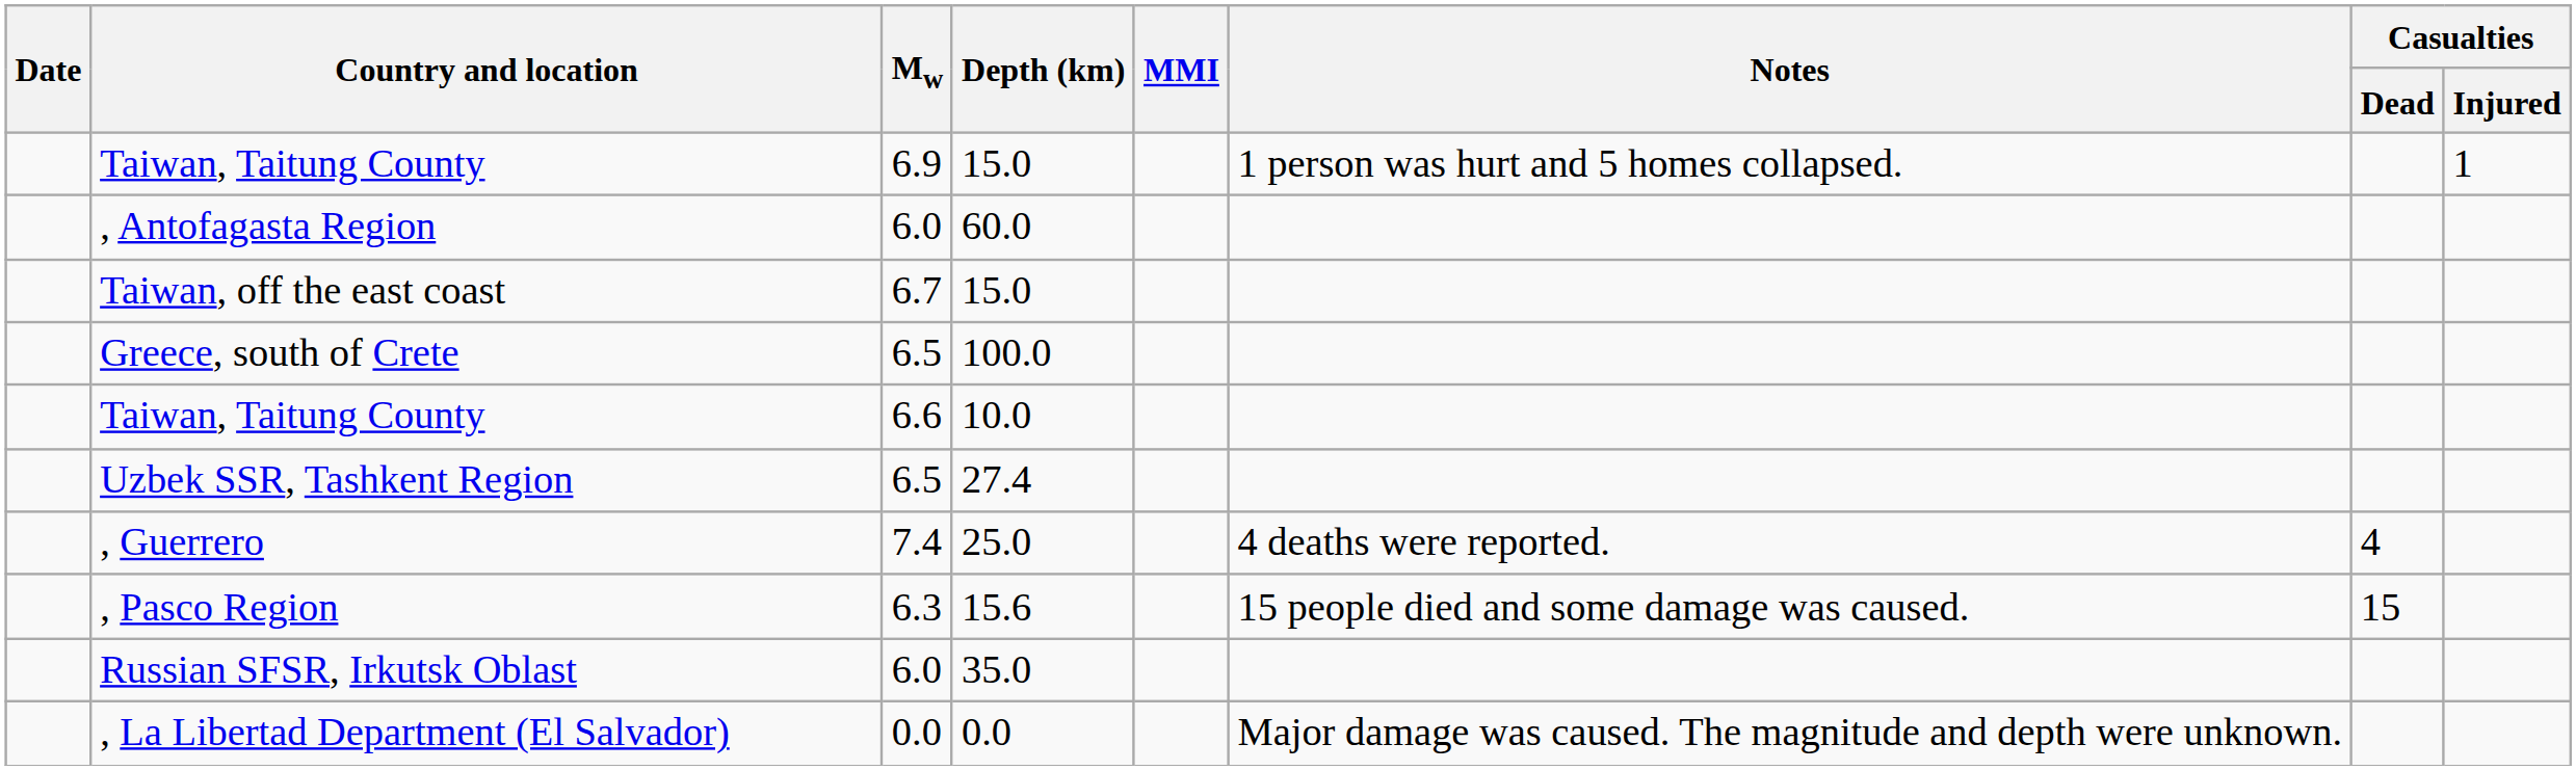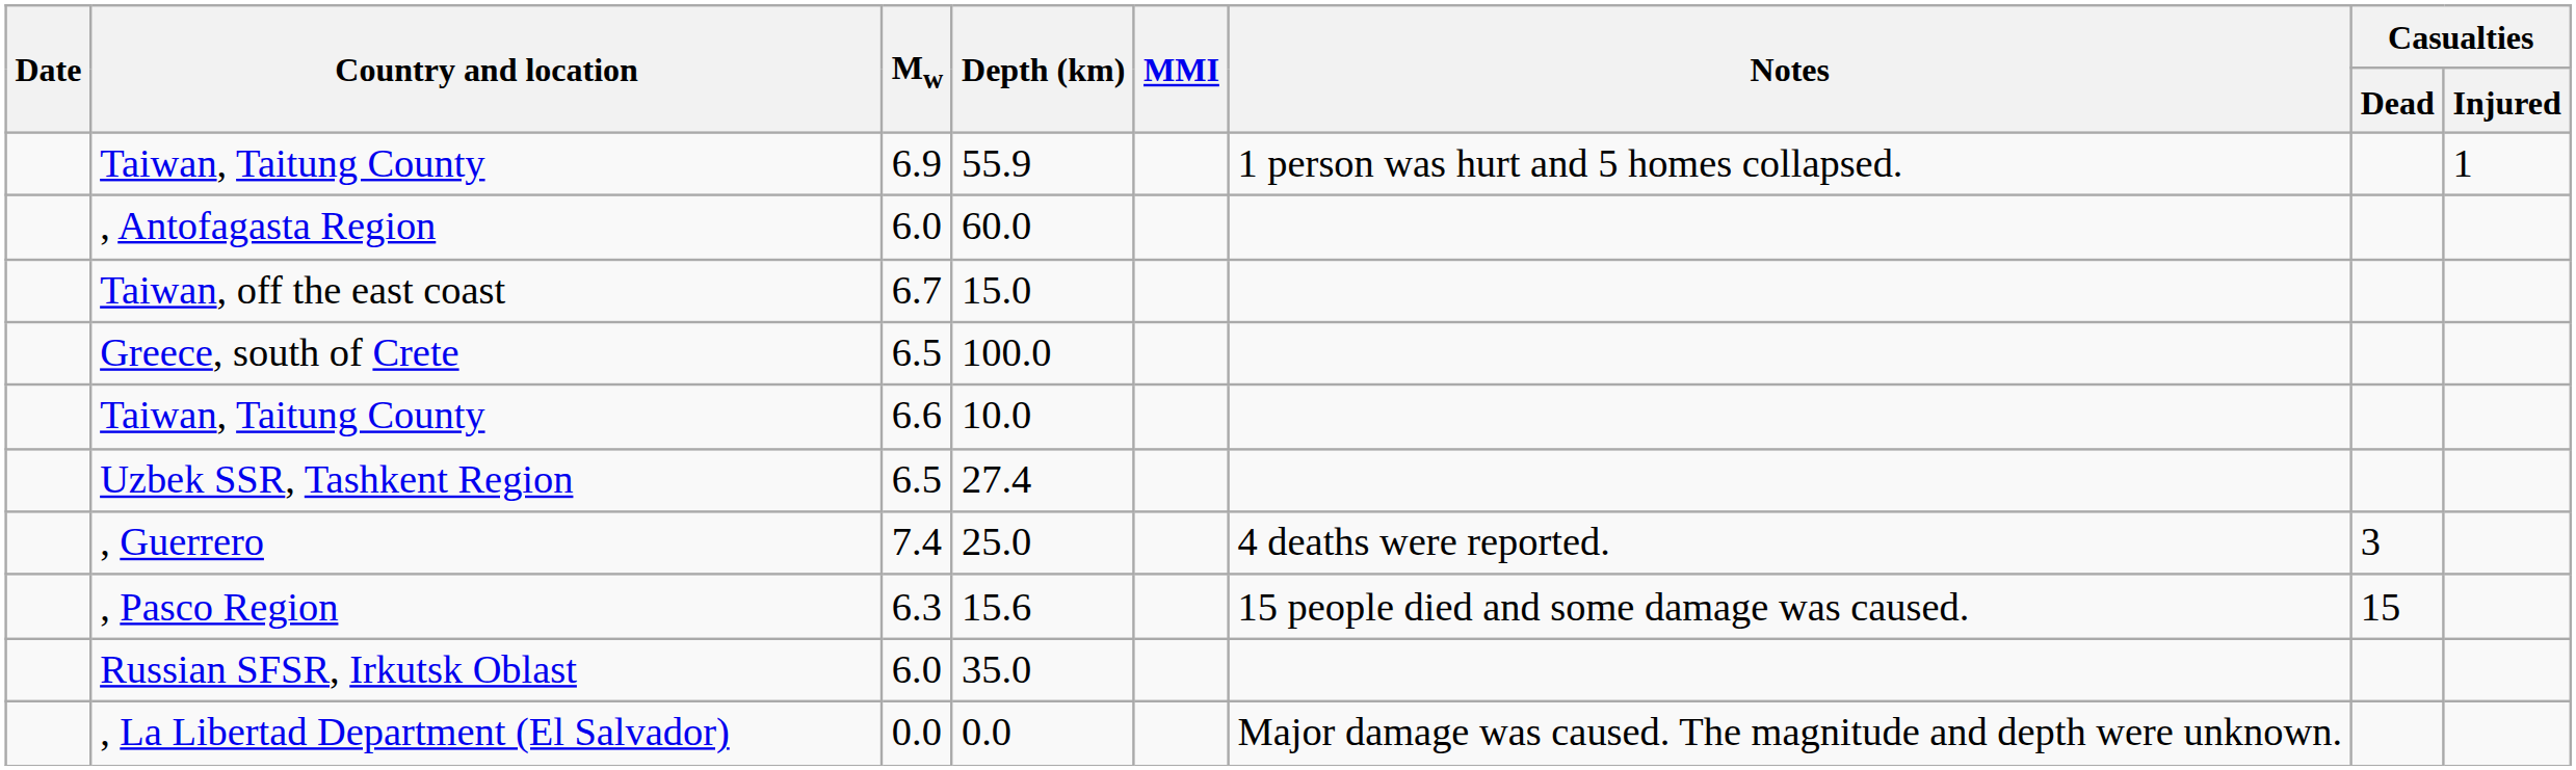 <table class="wikitable sortable sort-under" style="border:1px black; margin-left:1em;">
 <tr>
 <th rowspan="2"><small>Date</small></th>
 <th rowspan="2" style="width: 310px"><small>Country and location</small></th>
 <th rowspan="2"><small>M<sub>w</sub></small></th>
 <th rowspan="2"><small>Depth (km)</small></th>
 <th rowspan="2"><small><a href='#'>MMI</a></small></th>
 <th rowspan="2" class="unsortable"><small>Notes</small></th>
 <th colspan="2"><small>Casualties</small></th>
 </tr>
 <tr>
 <th><small>Dead</small></th>
 <th><small>Injured</small></th>
 </tr>
 <tr>
 <td></td>
 <td> <a href='#'>Taiwan</a>, <a href='#'>Taitung County</a></td>
 <td>6.9</td>
-<td>15.0</td>
+<td>55.9</td>
 <td></td>
 <td>1 person was hurt and 5 homes collapsed.</td>
 <td></td>
 <td>1</td>
 </tr>
 <tr>
 <td></td>
 <td>, <a href='#'>Antofagasta Region</a></td>
 <td>6.0</td>
 <td>60.0</td>
 <td></td>
 <td></td>
 <td></td>
 <td></td>
 </tr>
 <tr>
 <td></td>
 <td> <a href='#'>Taiwan</a>, off the east coast</td>
 <td>6.7</td>
 <td>15.0</td>
 <td></td>
 <td></td>
 <td></td>
 <td></td>
 </tr>
 <tr>
 <td></td>
 <td> <a href='#'>Greece</a>, south of <a href='#'>Crete</a></td>
 <td>6.5</td>
 <td>100.0</td>
 <td></td>
 <td></td>
 <td></td>
 <td></td>
 </tr>
 <tr>
 <td></td>
 <td> <a href='#'>Taiwan</a>, <a href='#'>Taitung County</a></td>
 <td>6.6</td>
 <td>10.0</td>
 <td></td>
 <td></td>
 <td></td>
 <td></td>
 </tr>
 <tr>
 <td></td>
 <td> <a href='#'>Uzbek SSR</a>, <a href='#'>Tashkent Region</a></td>
 <td>6.5</td>
 <td>27.4</td>
 <td></td>
 <td></td>
 <td></td>
 <td></td>
 </tr>
 <tr>
 <td></td>
 <td>, <a href='#'>Guerrero</a></td>
 <td>7.4</td>
 <td>25.0</td>
 <td></td>
 <td>4 deaths were reported.</td>
-<td>4</td>
+<td>3</td>
 <td></td>
 </tr>
 <tr>
 <td></td>
 <td>, <a href='#'>Pasco Region</a></td>
 <td>6.3</td>
 <td>15.6</td>
 <td></td>
 <td>15 people died and some damage was caused.</td>
 <td>15</td>
 <td></td>
 </tr>
 <tr>
 <td></td>
 <td> <a href='#'>Russian SFSR</a>, <a href='#'>Irkutsk Oblast</a></td>
 <td>6.0</td>
 <td>35.0</td>
 <td></td>
 <td></td>
 <td></td>
 <td></td>
 </tr>
 <tr>
 <td></td>
 <td>, <a href='#'>La Libertad Department (El Salvador)</a></td>
 <td>0.0</td>
 <td>0.0</td>
 <td></td>
 <td>Major damage was caused. The magnitude and depth were unknown.</td>
 <td></td>
 <td></td>
 </tr>
 </table>
